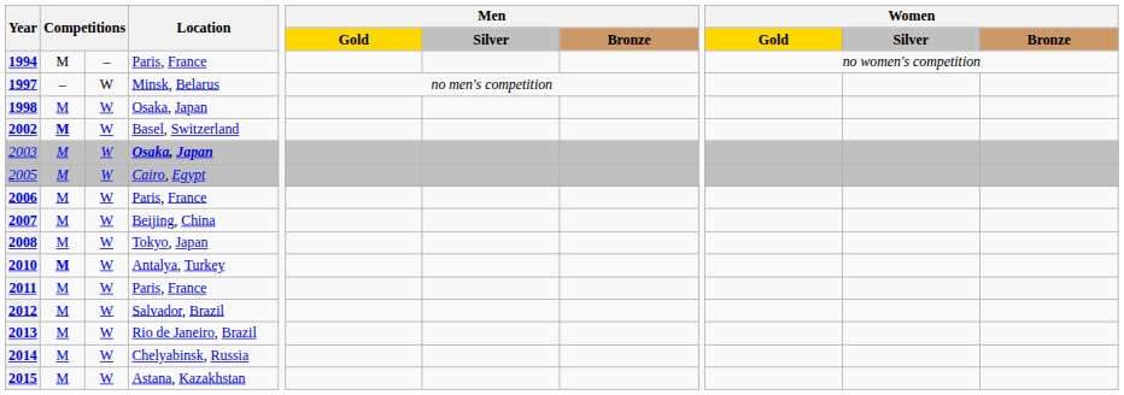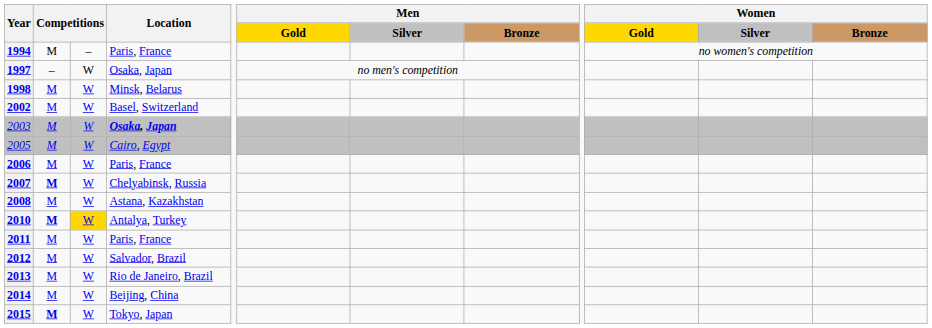 <table class="wikitable" style="border: none;">
 <tr>
 <th rowspan=2>Year</th>
 <th rowspan=2 colspan=2>Competitions</th>
 <th width="170px" rowspan=2>Location</th>
 <td rowspan=17 style="width:1; border: none;"></td>
 <th colspan=3>Men</th>
 <td rowspan=17 style="width:1; border: none;"></td>
 <th colspan=3>Women</th>
 </tr>
 <tr align=center>
 <td width="160px" bgcolor=gold><strong>Gold</strong></td>
 <td width="160px" bgcolor=silver><strong>Silver</strong></td>
 <td width="160px" bgcolor=CC9966><strong>Bronze</strong></td>
 <td width="160px" bgcolor=gold><strong>Gold</strong></td>
 <td width="160px" bgcolor=silver><strong>Silver</strong></td>
 <td width="160px" bgcolor=CC9966><strong>Bronze</strong></td>
 </tr>
 <tr>
 <th><a href='#'>1994</a></th>
 <td align=center>M</td>
 <td align=center>–</td>
 <td><a href='#'>Paris</a>, <a href='#'>France</a></td>
 <td></td>
 <td></td>
 <td><br></td>
 <td colspan=3 align=center><em>no women's competition</em></td>
 </tr>
 <tr>
 <th><a href='#'>1997</a></th>
 <td align=center>–</td>
 <td align=center>W</td>
-<td><a href='#'>Minsk</a>, <a href='#'>Belarus</a></td>
+<td><a href='#'>Osaka</a>, <a href='#'>Japan</a></td>
 <td colspan=3 align=center><em>no men's competition</em></td>
 <td></td>
 <td></td>
 <td><br></td>
 </tr>
 <tr>
 <th align=center><a href='#'>1998</a></th>
 <td align=center><a href='#'>M</a></td>
 <td align=center><a href='#'>W</a></td>
-<td><a href='#'>Osaka</a>, <a href='#'>Japan</a></td>
+<td><a href='#'>Minsk</a>, <a href='#'>Belarus</a></td>
 <td></td>
 <td></td>
 <td><br></td>
 <td></td>
 <td></td>
 <td><br></td>
 </tr>
 <tr>
 <th><a href='#'>2002</a></th>
-<td align=center><strong><a href='#'>M</a></strong></td>
+<td align=center><a href='#'>M</a></td>
 <td align=center><a href='#'>W</a></td>
 <td><a href='#'>Basel</a>, <a href='#'>Switzerland</a></td>
 <td></td>
 <td></td>
 <td><br> </td>
 <td></td>
 <td></td>
 <td> <br> </td>
 </tr>
 <tr bgcolor=silver>
 <td><em><a href='#'>2003</a></em></td>
 <td align=center><em><a href='#'>M</a></em></td>
 <td align=center><em><a href='#'>W</a></em></td>
 <td><strong><em><a href='#'>Osaka</a>, <a href='#'>Japan</a></em></strong></td>
 <td><em></em></td>
 <td><em></em></td>
 <td><em><br> </em></td>
 <td><em></em></td>
 <td><em></em></td>
 <td><em> <br> </em></td>
 </tr>
 <tr bgcolor=silver>
 <td><em><a href='#'>2005</a></em></td>
 <td align=center><em><a href='#'>M</a></em></td>
 <td align=center><em><a href='#'>W</a></em></td>
 <td><em><a href='#'>Cairo</a>, <a href='#'>Egypt</a></em></td>
 <td><em></em></td>
 <td><em></em></td>
 <td><em><br> </em></td>
 <td><em></em></td>
 <td><em></em></td>
 <td><em> <br> </em></td>
 </tr>
 <tr>
 <th><a href='#'>2006</a></th>
 <td align=center><a href='#'>M</a></td>
 <td align=center><a href='#'>W</a></td>
 <td><a href='#'>Paris</a>, <a href='#'>France</a></td>
 <td></td>
 <td></td>
 <td> <br> </td>
 <td></td>
 <td></td>
 <td> <br> </td>
 </tr>
 <tr>
 <th><a href='#'>2007</a></th>
-<td align=center><a href='#'>M</a></td>
+<td align=center><strong><a href='#'>M</a></strong></td>
 <td align=center><a href='#'>W</a></td>
-<td><a href='#'>Beijing</a>, <a href='#'>China</a></td>
+<td><a href='#'>Chelyabinsk</a>, <a href='#'>Russia</a></td>
 <td></td>
 <td></td>
 <td> <br> </td>
 <td></td>
 <td></td>
 <td> <br> </td>
 </tr>
 <tr>
 <th><a href='#'>2008</a></th>
 <td align=center><a href='#'>M</a></td>
 <td align=center><a href='#'>W</a></td>
-<td><a href='#'>Tokyo</a>, <a href='#'>Japan</a></td>
+<td><a href='#'>Astana</a>, <a href='#'>Kazakhstan</a></td>
 <td></td>
 <td></td>
 <td> <br> </td>
 <td></td>
 <td></td>
 <td> <br> </td>
 </tr>
 <tr>
 <th><a href='#'>2010</a></th>
 <td align=center><strong><a href='#'>M</a></strong></td>
-<td align=center><a href='#'>W</a></td>
+<td align=center style="background: gold;"><a href='#'>W</a></td>
 <td><a href='#'>Antalya</a>, <a href='#'>Turkey</a></td>
 <td></td>
 <td></td>
 <td> <br> </td>
 <td></td>
 <td></td>
 <td> <br> </td>
 </tr>
 <tr>
 <th><a href='#'>2011</a></th>
 <td align=center><a href='#'>M</a></td>
 <td align=center><a href='#'>W</a></td>
 <td><a href='#'>Paris</a>, <a href='#'>France</a></td>
 <td></td>
 <td></td>
 <td> <br> </td>
 <td></td>
 <td></td>
 <td> <br> </td>
 </tr>
 <tr>
 <th><a href='#'>2012</a></th>
 <td align=center><a href='#'>M</a></td>
 <td align=center><a href='#'>W</a></td>
 <td><a href='#'>Salvador</a>, <a href='#'>Brazil</a></td>
 <td></td>
 <td></td>
 <td> <br> </td>
 <td></td>
 <td></td>
 <td> <br> </td>
 </tr>
 <tr>
 <th><a href='#'>2013</a></th>
 <td align=center><a href='#'>M</a></td>
 <td align=center><a href='#'>W</a></td>
 <td><a href='#'>Rio de Janeiro</a>, <a href='#'>Brazil</a></td>
 <td></td>
 <td></td>
 <td> <br> </td>
 <td></td>
 <td></td>
 <td> <br> </td>
 </tr>
 <tr>
 <th><a href='#'>2014</a></th>
 <td align=center><a href='#'>M</a></td>
 <td align=center><a href='#'>W</a></td>
-<td><a href='#'>Chelyabinsk</a>, <a href='#'>Russia</a></td>
+<td><a href='#'>Beijing</a>, <a href='#'>China</a></td>
 <td></td>
 <td></td>
 <td> <br> </td>
 <td></td>
 <td></td>
 <td> <br> </td>
 </tr>
 <tr>
 <th><a href='#'>2015</a></th>
-<td align=center><a href='#'>M</a></td>
+<td align=center><strong><a href='#'>M</a></strong></td>
 <td align=center><a href='#'>W</a></td>
-<td><a href='#'>Astana</a>, <a href='#'>Kazakhstan</a></td>
+<td><a href='#'>Tokyo</a>, <a href='#'>Japan</a></td>
 <td></td>
 <td></td>
 <td> <br> </td>
 <td></td>
 <td></td>
 <td> <br> </td>
 </tr>
 </table>
